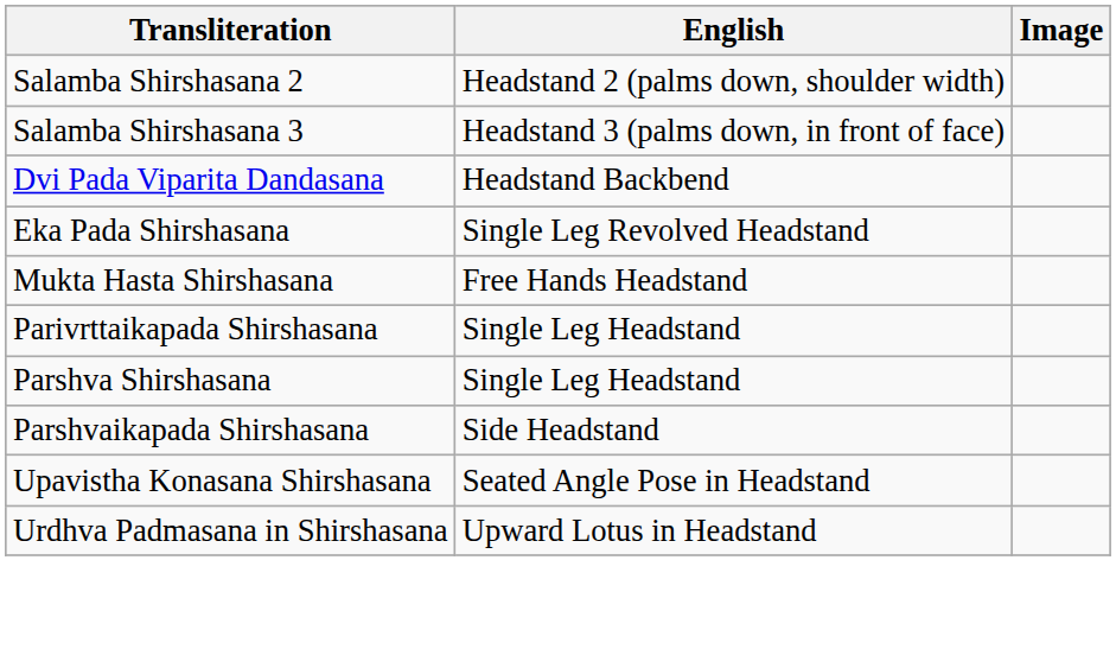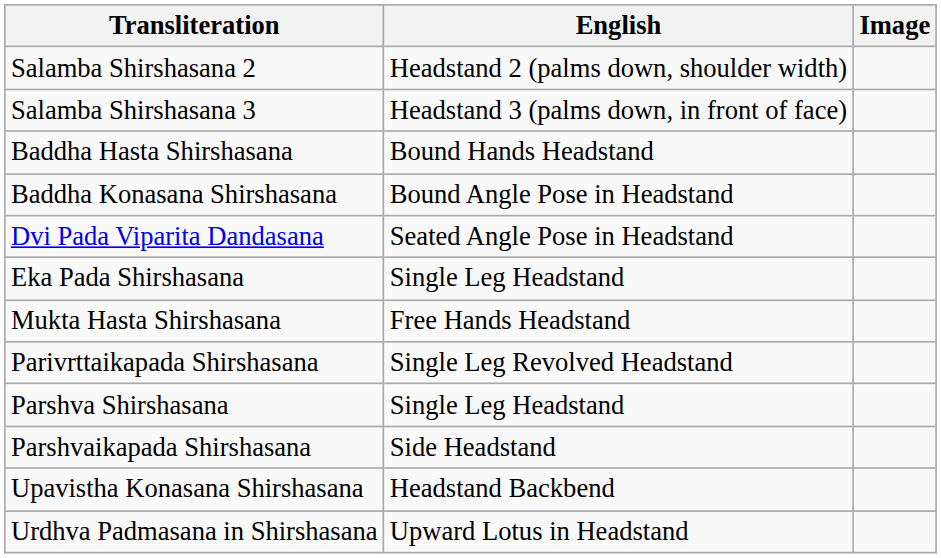 <table class="wikitable">
 <tr>
 <th>Transliteration</th>
 <th>English</th>
 <th>Image</th>
 </tr>
 <tr>
 <td>Salamba Shirshasana 2</td>
 <td>Headstand 2 (palms down, shoulder width)</td>
 <td></td>
 </tr>
 <tr>
 <td>Salamba Shirshasana 3</td>
 <td>Headstand 3 (palms down, in front of face)</td>
 <td></td>
 </tr>
 <tr>
+<td>Baddha Hasta Shirshasana</td>
+<td>Bound Hands Headstand</td>
+<td></td>
+</tr>
+<tr>
+<td>Baddha Konasana Shirshasana</td>
+<td>Bound Angle Pose in Headstand</td>
+<td></td>
+</tr>
+<tr>
 <td><a href='#'>Dvi Pada Viparita Dandasana</a></td>
-<td>Headstand Backbend</td>
+<td>Seated Angle Pose in Headstand</td>
 <td></td>
 </tr>
 <tr>
 <td>Eka Pada Shirshasana</td>
-<td>Single Leg Revolved Headstand</td>
+<td>Single Leg Headstand</td>
 <td></td>
 </tr>
 <tr>
 <td>Mukta Hasta Shirshasana</td>
 <td>Free Hands Headstand</td>
 <td></td>
 </tr>
 <tr>
 <td>Parivrttaikapada Shirshasana</td>
-<td>Single Leg Headstand</td>
+<td>Single Leg Revolved Headstand</td>
 <td></td>
 </tr>
 <tr>
 <td>Parshva Shirshasana</td>
 <td>Single Leg Headstand</td>
 <td></td>
 </tr>
 <tr>
 <td>Parshvaikapada Shirshasana</td>
 <td>Side Headstand</td>
 <td></td>
 </tr>
 <tr>
 <td>Upavistha Konasana Shirshasana</td>
-<td>Seated Angle Pose in Headstand</td>
+<td>Headstand Backbend</td>
 <td></td>
 </tr>
 <tr>
 <td>Urdhva Padmasana in Shirshasana</td>
 <td>Upward Lotus in Headstand</td>
 <td></td>
 </tr>
 </table>
